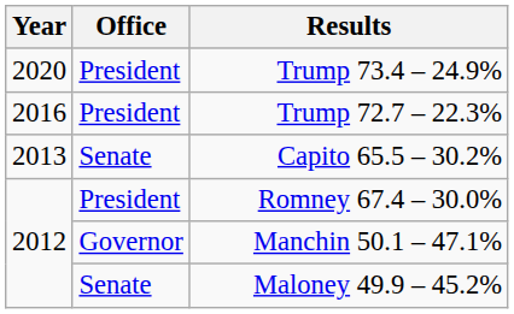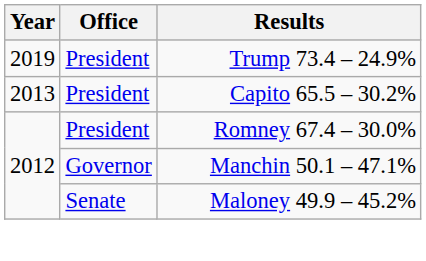 <table class=wikitable>
 <tr>
 <th width="30">Year</th>
 <th width="60">Office</th>
 <th width="180">Results</th>
 </tr>
 <tr>
-<td>2020</td>
+<td>2019</td>
 <td><a href='#'>President</a></td>
 <td align="right" ><a href='#'>Trump</a> 73.4 – 24.9%</td>
 </tr>
 <tr>
-<td>2016</td>
+<td rowspan="1">2013</td>
 <td><a href='#'>President</a></td>
-<td align="right" ><a href='#'>Trump</a> 72.7 – 22.3%</td>
-</tr>
-<tr>
-<td rowspan="1">2013</td>
-<td><a href='#'>Senate</a></td>
 <td align="right" ><a href='#'>Capito</a> 65.5 – 30.2%</td>
 </tr>
 <tr>
 <td rowspan="3">2012</td>
 <td><a href='#'>President</a></td>
 <td align="right" ><a href='#'>Romney</a> 67.4 – 30.0%</td>
 </tr>
 <tr>
 <td><a href='#'>Governor</a></td>
 <td align="right" ><a href='#'>Manchin</a> 50.1 – 47.1%</td>
 </tr>
 <tr>
 <td><a href='#'>Senate</a></td>
 <td align="right" ><a href='#'>Maloney</a> 49.9 – 45.2%</td>
 </tr>
 </table>
